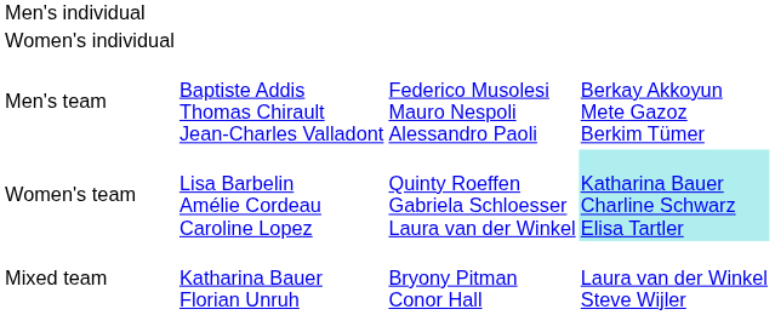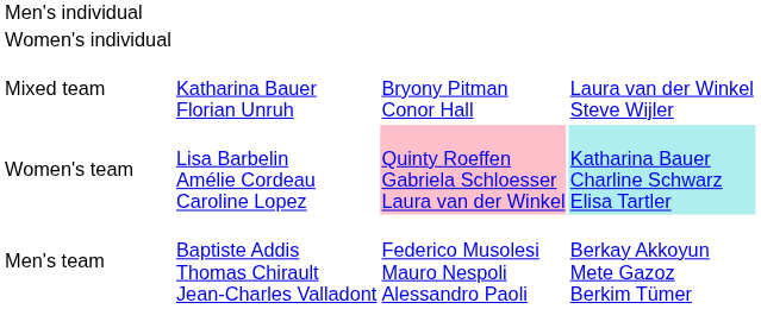 <table>
 <tr>
 <td>Men's individual<br></td>
 <td></td>
 <td></td>
 <td></td>
 </tr>
 <tr>
 <td>Women's individual<br></td>
 <td></td>
 <td></td>
 <td></td>
 </tr>
 <tr>
+<td>Mixed team<br></td>
+<td><br><a href='#'>Katharina Bauer</a><br><a href='#'>Florian Unruh</a></td>
+<td><br><a href='#'>Bryony Pitman</a><br><a href='#'>Conor Hall</a></td>
+<td><br><a href='#'>Laura van der Winkel</a><br><a href='#'>Steve Wijler</a></td>
+</tr>
+<tr>
+<td>Women's team<br></td>
+<td><br><a href='#'>Lisa Barbelin</a><br><a href='#'>Amélie Cordeau</a><br><a href='#'>Caroline Lopez</a></td>
+<td style="background: pink;"><br><a href='#'>Quinty Roeffen</a><br><a href='#'>Gabriela Schloesser</a><br><a href='#'>Laura van der Winkel</a></td>
+<td style="background: paleturquoise;"><br><a href='#'>Katharina Bauer</a><br><a href='#'>Charline Schwarz</a><br><a href='#'>Elisa Tartler</a></td>
+</tr>
+<tr>
 <td>Men's team<br></td>
 <td><br><a href='#'>Baptiste Addis</a><br><a href='#'>Thomas Chirault</a><br><a href='#'>Jean-Charles Valladont</a></td>
 <td><br><a href='#'>Federico Musolesi</a><br><a href='#'>Mauro Nespoli</a><br><a href='#'>Alessandro Paoli</a></td>
 <td><br><a href='#'>Berkay Akkoyun</a><br><a href='#'>Mete Gazoz</a><br><a href='#'>Berkim Tümer</a></td>
 </tr>
-<tr>
-<td>Women's team<br></td>
-<td><br><a href='#'>Lisa Barbelin</a><br><a href='#'>Amélie Cordeau</a><br><a href='#'>Caroline Lopez</a></td>
-<td><br><a href='#'>Quinty Roeffen</a><br><a href='#'>Gabriela Schloesser</a><br><a href='#'>Laura van der Winkel</a></td>
-<td style="background: paleturquoise;"><br><a href='#'>Katharina Bauer</a><br><a href='#'>Charline Schwarz</a><br><a href='#'>Elisa Tartler</a></td>
-</tr>
-<tr>
-<td>Mixed team<br></td>
-<td><br><a href='#'>Katharina Bauer</a><br><a href='#'>Florian Unruh</a></td>
-<td><br><a href='#'>Bryony Pitman</a><br><a href='#'>Conor Hall</a></td>
-<td><br><a href='#'>Laura van der Winkel</a><br><a href='#'>Steve Wijler</a></td>
-</tr>
 </table>
